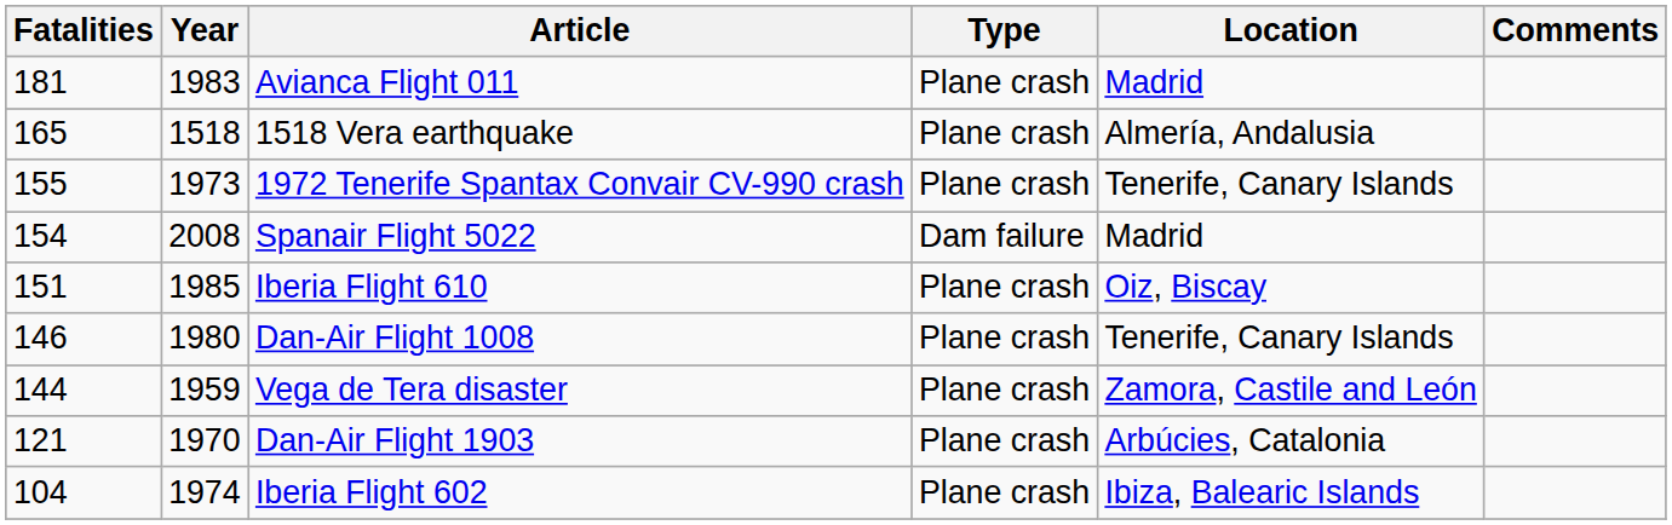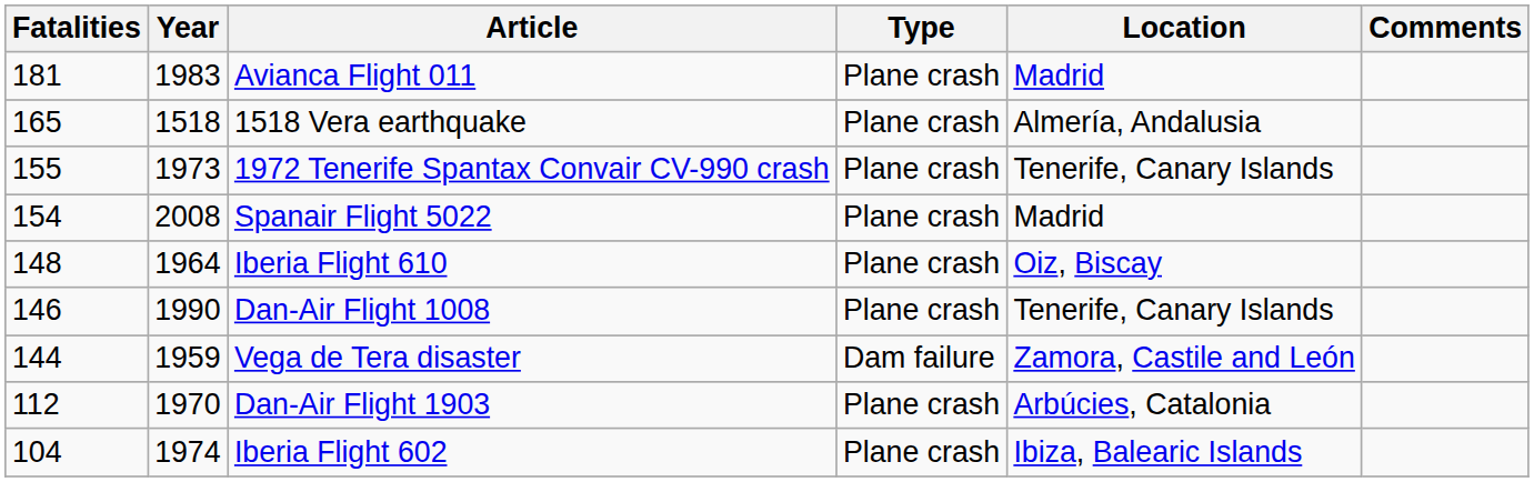 <table class="wikitable sortable sticky-header" style=text-align:left" style="margin:1em auto;">
 <tr>
 <th data-sort-type="number">Fatalities</th>
 <th>Year</th>
 <th>Article</th>
 <th>Type</th>
 <th>Location</th>
 <th>Comments</th>
 </tr>
 <tr>
 <td>181</td>
 <td>1983</td>
 <td><a href='#'>Avianca Flight 011</a></td>
 <td>Plane crash</td>
 <td><a href='#'>Madrid</a></td>
 <td></td>
 </tr>
 <tr>
 <td>165</td>
 <td>1518</td>
 <td>1518 Vera earthquake</td>
 <td>Plane crash</td>
 <td>Almería, Andalusia</td>
 <td></td>
 </tr>
 <tr>
 <td>155</td>
 <td>1973</td>
 <td><a href='#'>1972 Tenerife Spantax Convair CV-990 crash</a></td>
 <td>Plane crash</td>
 <td>Tenerife, Canary Islands</td>
 <td></td>
 </tr>
 <tr>
 <td>154</td>
 <td>2008</td>
 <td><a href='#'>Spanair Flight 5022</a></td>
-<td>Dam failure</td>
+<td>Plane crash</td>
 <td>Madrid</td>
 <td></td>
 </tr>
 <tr>
-<td>151</td>
-<td>1985</td>
+<td>148</td>
+<td>1964</td>
 <td><a href='#'>Iberia Flight 610</a></td>
 <td>Plane crash</td>
 <td><a href='#'>Oiz</a>, <a href='#'>Biscay</a></td>
 <td></td>
 </tr>
 <tr>
 <td>146</td>
-<td>1980</td>
+<td>1990</td>
 <td><a href='#'>Dan-Air Flight 1008</a></td>
 <td>Plane crash</td>
 <td>Tenerife, Canary Islands</td>
 <td></td>
 </tr>
 <tr>
 <td>144</td>
 <td>1959</td>
 <td><a href='#'>Vega de Tera disaster</a></td>
-<td>Plane crash</td>
+<td>Dam failure</td>
 <td><a href='#'>Zamora</a>, <a href='#'>Castile and León</a></td>
 <td></td>
 </tr>
 <tr>
-<td>121</td>
+<td>112</td>
 <td>1970</td>
 <td><a href='#'>Dan-Air Flight 1903</a></td>
 <td>Plane crash</td>
 <td><a href='#'>Arbúcies</a>, Catalonia</td>
 <td></td>
 </tr>
 <tr>
 <td>104</td>
 <td>1974</td>
 <td><a href='#'>Iberia Flight 602</a></td>
 <td>Plane crash</td>
 <td><a href='#'>Ibiza</a>, <a href='#'>Balearic Islands</a></td>
 <td></td>
 </tr>
 </table>
